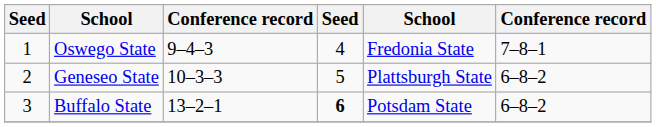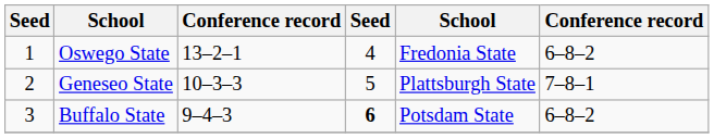 <table class="wikitable">
 <tr>
 <th>Seed</th>
 <th>School</th>
 <th>Conference record</th>
 <th>Seed</th>
 <th>School</th>
 <th>Conference record</th>
 </tr>
 <tr>
 <td align=center>1</td>
 <td><a href='#'>Oswego State</a></td>
-<td>9–4–3</td>
+<td>13–2–1</td>
 <td align=center>4</td>
 <td><a href='#'>Fredonia State</a></td>
-<td>7–8–1</td>
+<td>6–8–2</td>
 </tr>
 <tr>
 <td align=center>2</td>
 <td><a href='#'>Geneseo State</a></td>
 <td>10–3–3</td>
 <td align=center>5</td>
 <td><a href='#'>Plattsburgh State</a></td>
-<td>6–8–2</td>
+<td>7–8–1</td>
 </tr>
 <tr>
 <td align=center>3</td>
 <td><a href='#'>Buffalo State</a></td>
-<td>13–2–1</td>
+<td>9–4–3</td>
 <td align=center><strong>6</strong></td>
 <td><a href='#'>Potsdam State</a></td>
 <td>6–8–2</td>
 </tr>
 <tr>
 </tr>
 </table>
